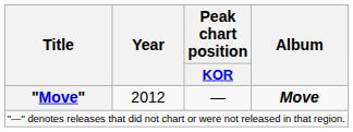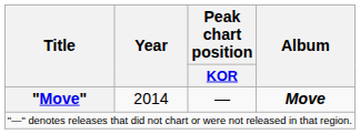 <table class="wikitable plainrowheaders" style="text-align:center;">
 <tr>
 <th scope="col" rowspan="2">Title</th>
 <th scope="col" rowspan="2">Year</th>
 <th scope="col" colspan="1">Peak chart position</th>
 <th scope="col" rowspan="2">Album</th>
 </tr>
 <tr>
 <th scope="col" style="width:3em;font-size:90%;"><a href='#'>KOR</a><br></th>
 </tr>
 <tr>
 <th scope="row">"<a href='#'>Move</a>"</th>
-<td>2012</td>
+<td>2014</td>
 <td>—</td>
 <td><strong><em>Move</em></strong></td>
 </tr>
 <tr>
 <td colspan="5" style="font-size:8pt;">"—" denotes releases that did not chart or were not released in that region.</td>
 </tr>
 </table>
